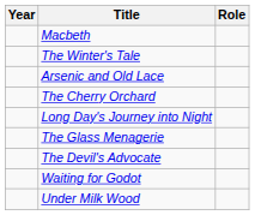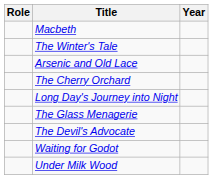 <table class="wikitable">
 <tr>
+<th>Role</th>
+<th>Title</th>
 <th>Year</th>
-<th>Title</th>
-<th>Role</th>
 </tr>
 <tr>
 <td></td>
 <td><em><a href='#'>Macbeth</a></em></td>
 <td></td>
 </tr>
 <tr>
 <td></td>
 <td><em><a href='#'>The Winter's Tale</a></em></td>
 <td></td>
 </tr>
 <tr>
 <td></td>
 <td><em><a href='#'>Arsenic and Old Lace</a></em></td>
 <td></td>
 </tr>
 <tr>
 <td></td>
 <td><em><a href='#'>The Cherry Orchard</a></em></td>
 <td></td>
 </tr>
 <tr>
 <td></td>
 <td><em><a href='#'>Long Day's Journey into Night</a></em></td>
 <td></td>
 </tr>
 <tr>
 <td></td>
 <td><em><a href='#'>The Glass Menagerie</a></em></td>
 <td></td>
 </tr>
 <tr>
 <td></td>
 <td><em><a href='#'>The Devil's Advocate</a></em></td>
 <td></td>
 </tr>
 <tr>
 <td></td>
 <td><em><a href='#'>Waiting for Godot</a></em></td>
 <td></td>
 </tr>
 <tr>
 <td></td>
 <td><em><a href='#'>Under Milk Wood</a></em></td>
 <td></td>
 </tr>
 </table>
